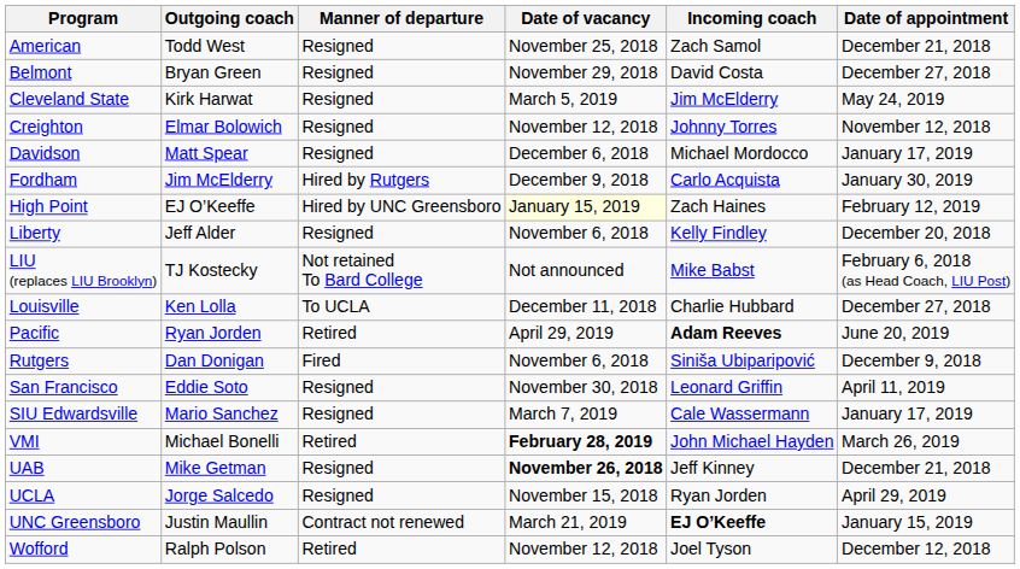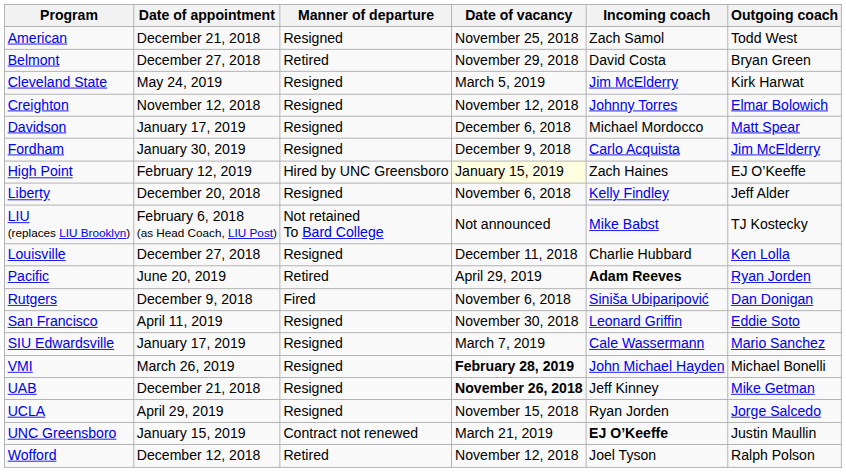 <table class="wikitable sortable">
 <tr>
 <th>Program</th>
-<th>Outgoing coach</th>
+<th>Date of appointment</th>
 <th>Manner of departure</th>
 <th>Date of vacancy</th>
 <th>Incoming coach</th>
-<th>Date of appointment</th>
+<th>Outgoing coach</th>
 </tr>
 <tr>
 <td><a href='#'>American</a></td>
-<td>Todd West</td>
+<td>December 21, 2018</td>
 <td>Resigned </td>
 <td>November 25, 2018</td>
 <td>Zach Samol </td>
-<td>December 21, 2018</td>
+<td>Todd West</td>
 </tr>
 <tr>
 <td><a href='#'>Belmont</a></td>
-<td>Bryan Green</td>
-<td>Resigned</td>
+<td>December 27, 2018</td>
+<td>Retired</td>
 <td>November 29, 2018</td>
 <td>David Costa</td>
-<td>December 27, 2018</td>
+<td>Bryan Green</td>
 </tr>
 <tr>
 <td><a href='#'>Cleveland State</a></td>
-<td>Kirk Harwat</td>
+<td>May 24, 2019</td>
 <td>Resigned</td>
 <td>March 5, 2019</td>
 <td><a href='#'>Jim McElderry</a></td>
-<td>May 24, 2019</td>
+<td>Kirk Harwat</td>
 </tr>
 <tr>
 <td><a href='#'>Creighton</a></td>
-<td><a href='#'>Elmar Bolowich</a></td>
+<td>November 12, 2018</td>
 <td>Resigned</td>
 <td>November 12, 2018</td>
 <td><a href='#'>Johnny Torres</a></td>
-<td>November 12, 2018</td>
+<td><a href='#'>Elmar Bolowich</a></td>
 </tr>
 <tr>
 <td><a href='#'>Davidson</a></td>
-<td><a href='#'>Matt Spear</a></td>
+<td>January 17, 2019</td>
 <td>Resigned</td>
 <td>December 6, 2018</td>
 <td>Michael Mordocco </td>
-<td>January 17, 2019</td>
+<td><a href='#'>Matt Spear</a></td>
 </tr>
 <tr>
 <td><a href='#'>Fordham</a></td>
-<td><a href='#'>Jim McElderry</a></td>
-<td>Hired by <a href='#'>Rutgers</a></td>
+<td>January 30, 2019</td>
+<td>Resigned</td>
 <td>December 9, 2018</td>
 <td><a href='#'>Carlo Acquista</a></td>
-<td>January 30, 2019</td>
+<td><a href='#'>Jim McElderry</a></td>
 </tr>
 <tr>
 <td><a href='#'>High Point</a></td>
-<td>EJ O’Keeffe</td>
+<td>February 12, 2019</td>
 <td>Hired by UNC Greensboro </td>
 <td style="background: lightyellow;">January 15, 2019</td>
 <td>Zach Haines </td>
-<td>February 12, 2019</td>
+<td>EJ O’Keeffe</td>
 </tr>
 <tr>
 <td><a href='#'>Liberty</a></td>
-<td>Jeff Alder</td>
+<td>December 20, 2018</td>
 <td>Resigned </td>
 <td>November 6, 2018</td>
 <td><a href='#'>Kelly Findley</a></td>
-<td>December 20, 2018</td>
+<td>Jeff Alder</td>
 </tr>
 <tr>
 <td><a href='#'>LIU</a> <br><small>(replaces <a href='#'>LIU Brooklyn</a>)</small></td>
-<td>TJ Kostecky</td>
+<td>February 6, 2018<br><small>(as Head Coach, <a href='#'>LIU Post</a>)</small></td>
 <td>Not retained<br>To <a href='#'>Bard College</a></td>
 <td>Not announced</td>
 <td><a href='#'>Mike Babst</a></td>
-<td>February 6, 2018<br><small>(as Head Coach, <a href='#'>LIU Post</a>)</small></td>
+<td>TJ Kostecky</td>
 </tr>
 <tr>
 <td><a href='#'>Louisville</a></td>
-<td><a href='#'>Ken Lolla</a></td>
-<td>To UCLA</td>
+<td>December 27, 2018</td>
+<td>Resigned </td>
 <td>December 11, 2018</td>
 <td>Charlie Hubbard</td>
-<td>December 27, 2018</td>
+<td><a href='#'>Ken Lolla</a></td>
 </tr>
 <tr>
 <td><a href='#'>Pacific</a></td>
-<td><a href='#'>Ryan Jorden</a></td>
+<td>June 20, 2019</td>
 <td>Retired</td>
 <td>April 29, 2019</td>
 <td><strong>Adam Reeves</strong></td>
-<td>June 20, 2019</td>
+<td><a href='#'>Ryan Jorden</a></td>
 </tr>
 <tr>
 <td><a href='#'>Rutgers</a></td>
-<td><a href='#'>Dan Donigan</a></td>
+<td>December 9, 2018</td>
 <td>Fired </td>
 <td>November 6, 2018</td>
 <td><a href='#'>Siniša Ubiparipović</a></td>
-<td>December 9, 2018</td>
+<td><a href='#'>Dan Donigan</a></td>
 </tr>
 <tr>
 <td><a href='#'>San Francisco</a></td>
-<td><a href='#'>Eddie Soto</a></td>
+<td>April 11, 2019</td>
 <td>Resigned</td>
 <td>November 30, 2018</td>
 <td><a href='#'>Leonard Griffin</a></td>
-<td>April 11, 2019</td>
+<td><a href='#'>Eddie Soto</a></td>
 </tr>
 <tr>
 <td><a href='#'>SIU Edwardsville</a></td>
-<td><a href='#'>Mario Sanchez</a></td>
+<td>January 17, 2019</td>
 <td>Resigned</td>
 <td>March 7, 2019</td>
 <td><a href='#'>Cale Wassermann</a></td>
-<td>January 17, 2019</td>
+<td><a href='#'>Mario Sanchez</a></td>
 </tr>
 <tr>
 <td><a href='#'>VMI</a></td>
-<td>Michael Bonelli</td>
-<td>Retired</td>
+<td>March 26, 2019</td>
+<td>Resigned</td>
 <td><strong>February 28, 2019</strong></td>
 <td><a href='#'>John Michael Hayden</a></td>
-<td>March 26, 2019</td>
+<td>Michael Bonelli</td>
 </tr>
 <tr>
 <td><a href='#'>UAB</a></td>
-<td><a href='#'>Mike Getman</a></td>
+<td>December 21, 2018</td>
 <td>Resigned </td>
 <td><strong>November 26, 2018</strong></td>
 <td>Jeff Kinney </td>
-<td>December 21, 2018</td>
+<td><a href='#'>Mike Getman</a></td>
 </tr>
 <tr>
 <td><a href='#'>UCLA</a></td>
-<td><a href='#'>Jorge Salcedo</a></td>
+<td>April 29, 2019</td>
 <td>Resigned</td>
 <td>November 15, 2018</td>
 <td>Ryan Jorden</td>
-<td>April 29, 2019</td>
+<td><a href='#'>Jorge Salcedo</a></td>
 </tr>
 <tr>
 <td><a href='#'>UNC Greensboro</a></td>
-<td>Justin Maullin</td>
+<td>January 15, 2019</td>
 <td>Contract not renewed </td>
 <td>March 21, 2019</td>
 <td><strong>EJ O’Keeffe </strong></td>
-<td>January 15, 2019</td>
+<td>Justin Maullin</td>
 </tr>
 <tr>
 <td><a href='#'>Wofford</a></td>
-<td>Ralph Polson</td>
+<td>December 12, 2018</td>
 <td>Retired</td>
 <td>November 12, 2018</td>
 <td>Joel Tyson</td>
-<td>December 12, 2018</td>
+<td>Ralph Polson</td>
 </tr>
 </table>
